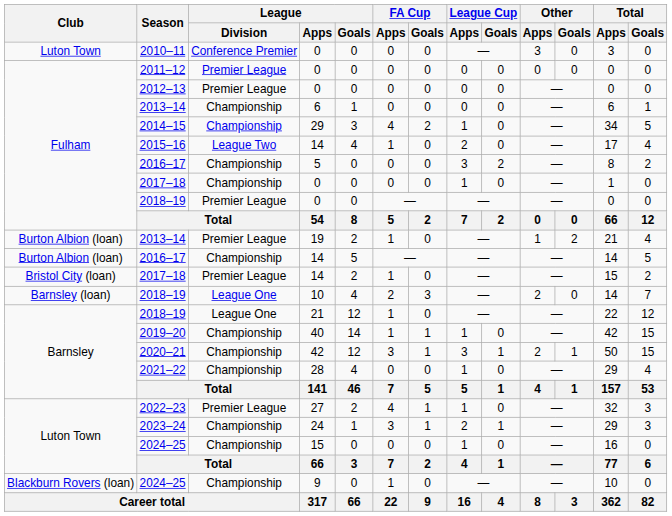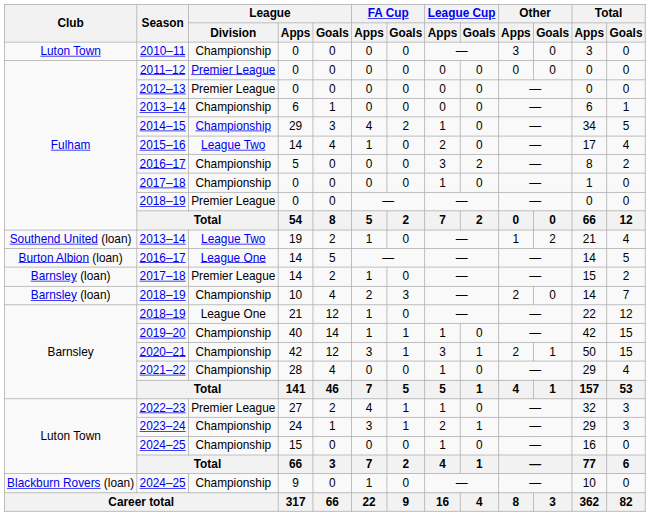 <table class=wikitable style=text-align:center>
 <tr>
 <th rowspan=2>Club</th>
 <th rowspan=2>Season</th>
 <th colspan=3>League</th>
 <th colspan=2><a href='#'>FA Cup</a></th>
 <th colspan=2><a href='#'>League Cup</a></th>
 <th colspan=2>Other</th>
 <th colspan=2>Total</th>
 </tr>
 <tr>
 <th>Division</th>
 <th>Apps</th>
 <th>Goals</th>
 <th>Apps</th>
 <th>Goals</th>
 <th>Apps</th>
 <th>Goals</th>
 <th>Apps</th>
 <th>Goals</th>
 <th>Apps</th>
 <th>Goals</th>
 </tr>
 <tr>
 <td><a href='#'>Luton Town</a></td>
 <td><a href='#'>2010–11</a></td>
-<td><a href='#'>Conference Premier</a></td>
+<td>Championship</td>
 <td>0</td>
 <td>0</td>
 <td>0</td>
 <td>0</td>
 <td colspan=2>—</td>
 <td>3</td>
 <td>0</td>
 <td>3</td>
 <td>0</td>
 </tr>
 <tr>
 <td rowspan=9><a href='#'>Fulham</a></td>
 <td><a href='#'>2011–12</a></td>
 <td><a href='#'>Premier League</a></td>
 <td>0</td>
 <td>0</td>
 <td>0</td>
 <td>0</td>
 <td>0</td>
 <td>0</td>
 <td>0</td>
 <td>0</td>
 <td>0</td>
 <td>0</td>
 </tr>
 <tr>
 <td><a href='#'>2012–13</a></td>
 <td>Premier League</td>
 <td>0</td>
 <td>0</td>
 <td>0</td>
 <td>0</td>
 <td>0</td>
 <td>0</td>
 <td colspan=2>—</td>
 <td>0</td>
 <td>0</td>
 </tr>
 <tr>
 <td><a href='#'>2013–14</a></td>
 <td>Championship</td>
 <td>6</td>
 <td>1</td>
 <td>0</td>
 <td>0</td>
 <td>0</td>
 <td>0</td>
 <td colspan=2>—</td>
 <td>6</td>
 <td>1</td>
 </tr>
 <tr>
 <td><a href='#'>2014–15</a></td>
 <td><a href='#'>Championship</a></td>
 <td>29</td>
 <td>3</td>
 <td>4</td>
 <td>2</td>
 <td>1</td>
 <td>0</td>
 <td colspan=2>—</td>
 <td>34</td>
 <td>5</td>
 </tr>
 <tr>
 <td><a href='#'>2015–16</a></td>
 <td><a href='#'>League Two</a></td>
 <td>14</td>
 <td>4</td>
 <td>1</td>
 <td>0</td>
 <td>2</td>
 <td>0</td>
 <td colspan=2>—</td>
 <td>17</td>
 <td>4</td>
 </tr>
 <tr>
 <td><a href='#'>2016–17</a></td>
 <td>Championship</td>
 <td>5</td>
 <td>0</td>
 <td>0</td>
 <td>0</td>
 <td>3</td>
 <td>2</td>
 <td colspan=2>—</td>
 <td>8</td>
 <td>2</td>
 </tr>
 <tr>
 <td><a href='#'>2017–18</a></td>
 <td>Championship</td>
 <td>0</td>
 <td>0</td>
 <td>0</td>
 <td>0</td>
 <td>1</td>
 <td>0</td>
 <td colspan=2>—</td>
 <td>1</td>
 <td>0</td>
 </tr>
 <tr>
 <td><a href='#'>2018–19</a></td>
 <td>Premier League</td>
 <td>0</td>
 <td>0</td>
 <td colspan=2>—</td>
 <td colspan=2>—</td>
 <td colspan=2>—</td>
 <td>0</td>
 <td>0</td>
 </tr>
 <tr>
 <th colspan=2>Total</th>
 <th>54</th>
 <th>8</th>
 <th>5</th>
 <th>2</th>
 <th>7</th>
 <th>2</th>
 <th>0</th>
 <th>0</th>
 <th>66</th>
 <th>12</th>
 </tr>
 <tr>
-<td><a href='#'>Burton Albion</a> (loan)</td>
+<td><a href='#'>Southend United</a> (loan)</td>
 <td><a href='#'>2013–14</a></td>
-<td>Premier League</td>
+<td><a href='#'>League Two</a></td>
 <td>19</td>
 <td>2</td>
 <td>1</td>
 <td>0</td>
 <td colspan=2>—</td>
 <td>1</td>
 <td>2</td>
 <td>21</td>
 <td>4</td>
 </tr>
 <tr>
 <td><a href='#'>Burton Albion</a> (loan)</td>
 <td><a href='#'>2016–17</a></td>
-<td>Championship</td>
+<td><a href='#'>League One</a></td>
 <td>14</td>
 <td>5</td>
 <td colspan=2>—</td>
 <td colspan=2>—</td>
 <td colspan=2>—</td>
 <td>14</td>
 <td>5</td>
 </tr>
 <tr>
-<td><a href='#'>Bristol City</a> (loan)</td>
+<td><a href='#'>Barnsley</a> (loan)</td>
 <td><a href='#'>2017–18</a></td>
 <td>Premier League</td>
 <td>14</td>
 <td>2</td>
 <td>1</td>
 <td>0</td>
 <td colspan=2>—</td>
 <td colspan=2>—</td>
 <td>15</td>
 <td>2</td>
 </tr>
 <tr>
 <td><a href='#'>Barnsley</a> (loan)</td>
 <td><a href='#'>2018–19</a></td>
-<td><a href='#'>League One</a></td>
+<td>Championship</td>
 <td>10</td>
 <td>4</td>
 <td>2</td>
 <td>3</td>
 <td colspan=2>—</td>
 <td>2</td>
 <td>0</td>
 <td>14</td>
 <td>7</td>
 </tr>
 <tr>
 <td rowspan="5">Barnsley</td>
 <td><a href='#'>2018–19</a></td>
 <td>League One</td>
 <td>21</td>
 <td>12</td>
 <td>1</td>
 <td>0</td>
 <td colspan=2>—</td>
 <td colspan=2>—</td>
 <td>22</td>
 <td>12</td>
 </tr>
 <tr>
 <td><a href='#'>2019–20</a></td>
 <td>Championship</td>
 <td>40</td>
 <td>14</td>
 <td>1</td>
 <td>1</td>
 <td>1</td>
 <td>0</td>
 <td colspan=2>—</td>
 <td>42</td>
 <td>15</td>
 </tr>
 <tr>
 <td><a href='#'>2020–21</a></td>
 <td>Championship</td>
 <td>42</td>
 <td>12</td>
 <td>3</td>
 <td>1</td>
 <td>3</td>
 <td>1</td>
 <td>2</td>
 <td>1</td>
 <td>50</td>
 <td>15</td>
 </tr>
 <tr>
 <td><a href='#'>2021–22</a></td>
 <td>Championship</td>
 <td>28</td>
 <td>4</td>
 <td>0</td>
 <td>0</td>
 <td>1</td>
 <td>0</td>
 <td colspan=2>—</td>
 <td>29</td>
 <td>4</td>
 </tr>
 <tr>
 <th colspan="2">Total</th>
 <th>141</th>
 <th>46</th>
 <th>7</th>
 <th>5</th>
 <th>5</th>
 <th>1</th>
 <th>4</th>
 <th>1</th>
 <th>157</th>
 <th>53</th>
 </tr>
 <tr>
 <td rowspan="4">Luton Town</td>
 <td><a href='#'>2022–23</a></td>
 <td>Premier League</td>
 <td>27</td>
 <td>2</td>
 <td>4</td>
 <td>1</td>
 <td>1</td>
 <td>0</td>
 <td colspan="2">—</td>
 <td>32</td>
 <td>3</td>
 </tr>
 <tr>
 <td><a href='#'>2023–24</a></td>
 <td>Championship</td>
 <td>24</td>
 <td>1</td>
 <td>3</td>
 <td>1</td>
 <td>2</td>
 <td>1</td>
 <td colspan="2">—</td>
 <td>29</td>
 <td>3</td>
 </tr>
 <tr>
 <td><a href='#'>2024–25</a></td>
 <td>Championship</td>
 <td>15</td>
 <td>0</td>
 <td>0</td>
 <td>0</td>
 <td>1</td>
 <td>0</td>
 <td colspan="2">—</td>
 <td>16</td>
 <td>0</td>
 </tr>
 <tr>
 <th colspan="2">Total</th>
 <th>66</th>
 <th>3</th>
 <th>7</th>
 <th>2</th>
 <th>4</th>
 <th>1</th>
 <th colspan="2">—</th>
 <th>77</th>
 <th>6</th>
 </tr>
 <tr>
 <td><a href='#'>Blackburn Rovers</a> (loan)</td>
 <td><a href='#'>2024–25</a></td>
 <td>Championship</td>
 <td>9</td>
 <td>0</td>
 <td>1</td>
 <td>0</td>
 <td colspan="2">—</td>
 <td colspan="2">—</td>
 <td>10</td>
 <td>0</td>
 </tr>
 <tr>
 <th colspan="3">Career total</th>
 <th>317</th>
 <th>66</th>
 <th>22</th>
 <th>9</th>
 <th>16</th>
 <th>4</th>
 <th>8</th>
 <th>3</th>
 <th>362</th>
 <th>82</th>
 </tr>
 </table>
